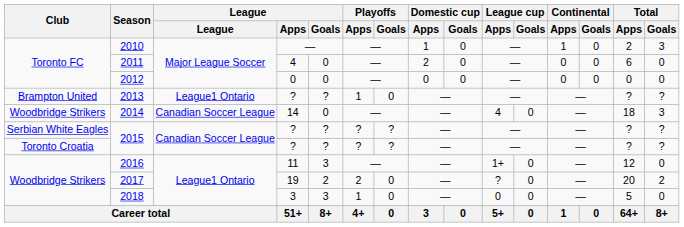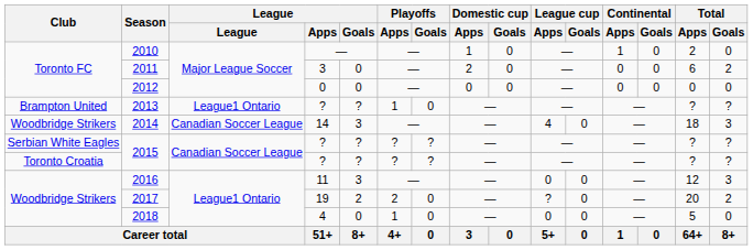 <table class="wikitable" style="text-align: center;">
 <tr>
 <th rowspan="2">Club</th>
 <th rowspan="2">Season</th>
 <th colspan="3">League</th>
 <th colspan="2">Playoffs</th>
 <th colspan="2">Domestic cup</th>
 <th colspan="2">League cup</th>
 <th colspan="2">Continental</th>
 <th colspan="2">Total</th>
 </tr>
 <tr>
 <th>League</th>
 <th>Apps</th>
 <th>Goals</th>
 <th>Apps</th>
 <th>Goals</th>
 <th>Apps</th>
 <th>Goals</th>
 <th>Apps</th>
 <th>Goals</th>
 <th>Apps</th>
 <th>Goals</th>
 <th>Apps</th>
 <th>Goals</th>
 </tr>
 <tr>
 <td rowspan="3"><a href='#'>Toronto FC</a></td>
 <td><a href='#'>2010</a></td>
 <td rowspan=3><a href='#'>Major League Soccer</a></td>
 <td colspan="2">—</td>
 <td colspan="2">—</td>
 <td>1</td>
 <td>0</td>
 <td colspan="2">—</td>
 <td>1</td>
 <td>0</td>
 <td>2</td>
-<td>3</td>
+<td>0</td>
 </tr>
 <tr>
 <td><a href='#'>2011</a></td>
-<td>4</td>
+<td>3</td>
 <td>0</td>
 <td colspan="2">—</td>
 <td>2</td>
 <td>0</td>
 <td colspan="2">—</td>
 <td>0</td>
 <td>0</td>
 <td>6</td>
-<td>0</td>
+<td>2</td>
 </tr>
 <tr>
 <td><a href='#'>2012</a></td>
 <td>0</td>
 <td>0</td>
 <td colspan="2">—</td>
 <td>0</td>
 <td>0</td>
 <td colspan="2">—</td>
 <td>0</td>
 <td>0</td>
 <td>0</td>
 <td>0</td>
 </tr>
 <tr>
 <td><a href='#'>Brampton United</a></td>
 <td><a href='#'>2013</a></td>
 <td><a href='#'>League1 Ontario</a></td>
 <td>?</td>
 <td>?</td>
 <td>1</td>
 <td>0</td>
 <td colspan="2">—</td>
 <td colspan="2">—</td>
 <td colspan="2">—</td>
 <td>?</td>
 <td>?</td>
 </tr>
 <tr>
 <td><a href='#'>Woodbridge Strikers</a></td>
 <td><a href='#'>2014</a></td>
 <td><a href='#'>Canadian Soccer League</a></td>
 <td>14</td>
-<td>0</td>
+<td>3</td>
 <td colspan="2">—</td>
 <td colspan="2">—</td>
 <td>4</td>
 <td>0</td>
 <td colspan="2">—</td>
 <td>18</td>
 <td>3</td>
 </tr>
 <tr>
 <td><a href='#'>Serbian White Eagles</a></td>
 <td rowspan=2><a href='#'>2015</a></td>
 <td rowspan=2><a href='#'>Canadian Soccer League</a></td>
 <td>?</td>
 <td>?</td>
 <td>?</td>
 <td>?</td>
 <td colspan="2">—</td>
 <td colspan="2">—</td>
 <td colspan="2">—</td>
 <td>?</td>
 <td>?</td>
 </tr>
 <tr>
 <td><a href='#'>Toronto Croatia</a></td>
 <td>?</td>
 <td>?</td>
 <td>?</td>
 <td>?</td>
 <td colspan="2">—</td>
 <td colspan="2">—</td>
 <td colspan="2">—</td>
 <td>?</td>
 <td>?</td>
 </tr>
 <tr>
 <td rowspan=3><a href='#'>Woodbridge Strikers</a></td>
 <td><a href='#'>2016</a></td>
 <td rowspan=3><a href='#'>League1 Ontario</a></td>
 <td>11</td>
 <td>3</td>
 <td colspan="2">—</td>
 <td colspan="2">—</td>
-<td>1+</td>
+<td>0</td>
 <td>0</td>
 <td colspan="2">—</td>
 <td>12</td>
-<td>0</td>
+<td>3</td>
 </tr>
 <tr>
 <td><a href='#'>2017</a></td>
 <td>19</td>
 <td>2</td>
 <td>2</td>
 <td>0</td>
 <td colspan="2">—</td>
 <td>?</td>
 <td>0</td>
 <td colspan="2">—</td>
 <td>20</td>
 <td>2</td>
 </tr>
 <tr>
 <td><a href='#'>2018</a></td>
-<td>3</td>
-<td>3</td>
+<td>4</td>
+<td>0</td>
 <td>1</td>
 <td>0</td>
 <td colspan="2">—</td>
 <td>0</td>
 <td>0</td>
 <td colspan="2">—</td>
 <td>5</td>
 <td>0</td>
 </tr>
 <tr>
 <th colspan="3">Career total</th>
 <th>51+</th>
 <th>8+</th>
 <th>4+</th>
 <th>0</th>
 <th>3</th>
 <th>0</th>
 <th>5+</th>
 <th>0</th>
 <th>1</th>
 <th>0</th>
 <th>64+</th>
 <th>8+</th>
 </tr>
 </table>
